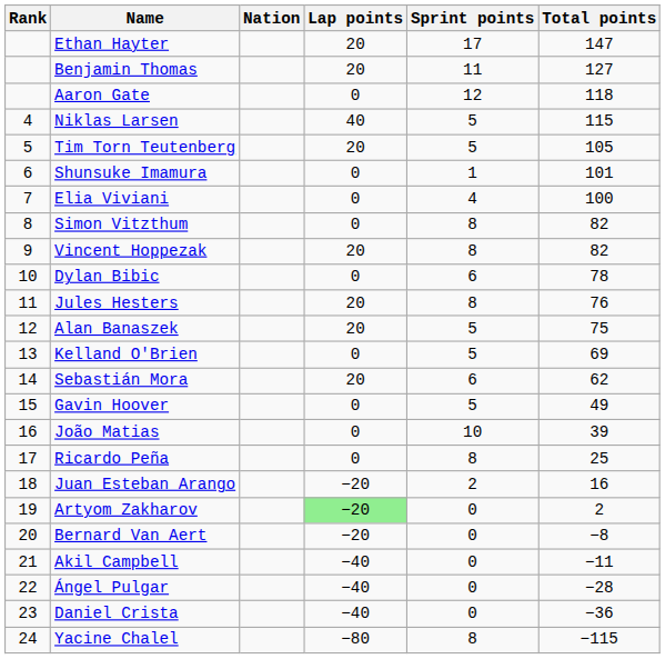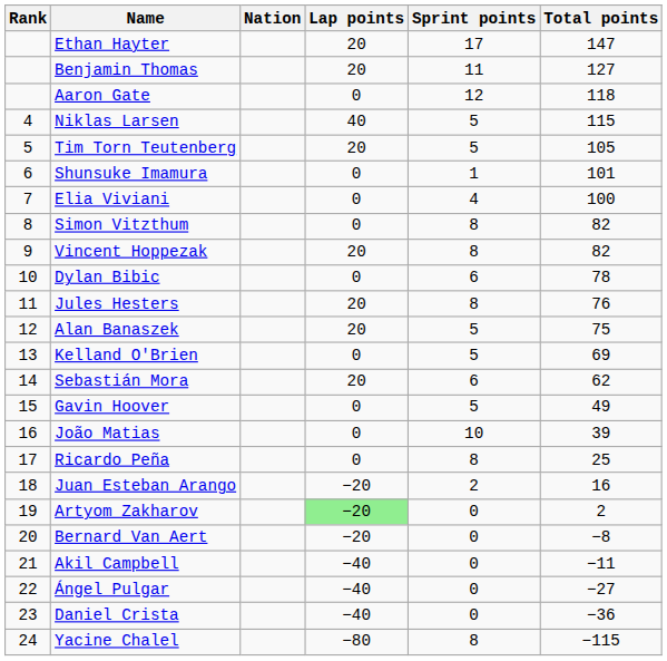 <table class="wikitable sortable" style="text-align:center">
 <tr>
 <th>Rank</th>
 <th>Name</th>
 <th>Nation</th>
 <th>Lap points</th>
 <th>Sprint points</th>
 <th>Total points</th>
 </tr>
 <tr>
 <td></td>
 <td align=left><a href='#'>Ethan Hayter</a></td>
 <td align=left></td>
 <td>20</td>
 <td>17</td>
 <td>147</td>
 </tr>
 <tr>
 <td></td>
 <td align=left><a href='#'>Benjamin Thomas</a></td>
 <td align=left></td>
 <td>20</td>
 <td>11</td>
 <td>127</td>
 </tr>
 <tr>
 <td></td>
 <td align=left><a href='#'>Aaron Gate</a></td>
 <td align=left></td>
 <td>0</td>
 <td>12</td>
 <td>118</td>
 </tr>
 <tr>
 <td>4</td>
 <td align=left><a href='#'>Niklas Larsen</a></td>
 <td align=left></td>
 <td>40</td>
 <td>5</td>
 <td>115</td>
 </tr>
 <tr>
 <td>5</td>
 <td align=left><a href='#'>Tim Torn Teutenberg</a></td>
 <td align=left></td>
 <td>20</td>
 <td>5</td>
 <td>105</td>
 </tr>
 <tr>
 <td>6</td>
 <td align=left><a href='#'>Shunsuke Imamura</a></td>
 <td align=left></td>
 <td>0</td>
 <td>1</td>
 <td>101</td>
 </tr>
 <tr>
 <td>7</td>
 <td align=left><a href='#'>Elia Viviani</a></td>
 <td align=left></td>
 <td>0</td>
 <td>4</td>
 <td>100</td>
 </tr>
 <tr>
 <td>8</td>
 <td align=left><a href='#'>Simon Vitzthum</a></td>
 <td align=left></td>
 <td>0</td>
 <td>8</td>
 <td>82</td>
 </tr>
 <tr>
 <td>9</td>
 <td align=left><a href='#'>Vincent Hoppezak</a></td>
 <td align=left></td>
 <td>20</td>
 <td>8</td>
 <td>82</td>
 </tr>
 <tr>
 <td>10</td>
 <td align=left><a href='#'>Dylan Bibic</a></td>
 <td align=left></td>
 <td>0</td>
 <td>6</td>
 <td>78</td>
 </tr>
 <tr>
 <td>11</td>
 <td align=left><a href='#'>Jules Hesters</a></td>
 <td align=left></td>
 <td>20</td>
 <td>8</td>
 <td>76</td>
 </tr>
 <tr>
 <td>12</td>
 <td align=left><a href='#'>Alan Banaszek</a></td>
 <td align=left></td>
 <td>20</td>
 <td>5</td>
 <td>75</td>
 </tr>
 <tr>
 <td>13</td>
 <td align=left><a href='#'>Kelland O'Brien</a></td>
 <td align=left></td>
 <td>0</td>
 <td>5</td>
 <td>69</td>
 </tr>
 <tr>
 <td>14</td>
 <td align=left><a href='#'>Sebastián Mora</a></td>
 <td align=left></td>
 <td>20</td>
 <td>6</td>
 <td>62</td>
 </tr>
 <tr>
 <td>15</td>
 <td align=left><a href='#'>Gavin Hoover</a></td>
 <td align=left></td>
 <td>0</td>
 <td>5</td>
 <td>49</td>
 </tr>
 <tr>
 <td>16</td>
 <td align=left><a href='#'>João Matias</a></td>
 <td align=left></td>
 <td>0</td>
 <td>10</td>
 <td>39</td>
 </tr>
 <tr>
 <td>17</td>
 <td align=left><a href='#'>Ricardo Peña</a></td>
 <td align=left></td>
 <td>0</td>
 <td>8</td>
 <td>25</td>
 </tr>
 <tr>
 <td>18</td>
 <td align=left><a href='#'>Juan Esteban Arango</a></td>
 <td align=left></td>
 <td>−20</td>
 <td>2</td>
 <td>16</td>
 </tr>
 <tr>
 <td>19</td>
 <td align=left><a href='#'>Artyom Zakharov</a></td>
 <td align=left></td>
 <td style="background: lightgreen;">−20</td>
 <td>0</td>
 <td>2</td>
 </tr>
 <tr>
 <td>20</td>
 <td align=left><a href='#'>Bernard Van Aert</a></td>
 <td align=left></td>
 <td>−20</td>
 <td>0</td>
 <td>−8</td>
 </tr>
 <tr>
 <td>21</td>
 <td align=left><a href='#'>Akil Campbell</a></td>
 <td align=left></td>
 <td>−40</td>
 <td>0</td>
 <td>−11</td>
 </tr>
 <tr>
 <td>22</td>
 <td align=left><a href='#'>Ángel Pulgar</a></td>
 <td align=left></td>
 <td>−40</td>
 <td>0</td>
-<td>−28</td>
+<td>−27</td>
 </tr>
 <tr>
 <td>23</td>
 <td align=left><a href='#'>Daniel Crista</a></td>
 <td align=left></td>
 <td>−40</td>
 <td>0</td>
 <td>−36</td>
 </tr>
 <tr>
 <td>24</td>
 <td align=left><a href='#'>Yacine Chalel</a></td>
 <td align=left></td>
 <td>−80</td>
 <td>8</td>
 <td>−115</td>
 </tr>
 </table>
